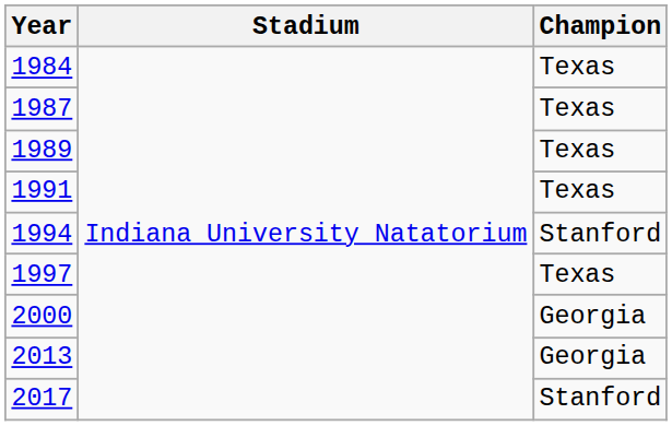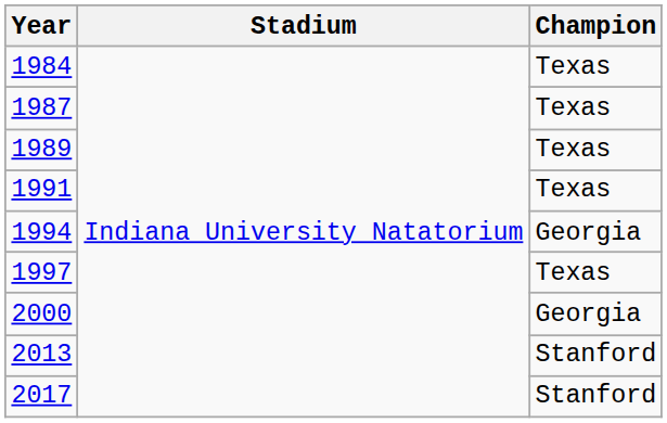 <table class="wikitable">
 <tr>
 <th>Year</th>
 <th>Stadium</th>
 <th>Champion</th>
 </tr>
 <tr>
 <td><a href='#'>1984</a></td>
 <td rowspan="9"><a href='#'>Indiana University Natatorium</a></td>
 <td>Texas</td>
 </tr>
 <tr>
 <td><a href='#'>1987</a></td>
 <td>Texas</td>
 </tr>
 <tr>
 <td><a href='#'>1989</a></td>
 <td>Texas</td>
 </tr>
 <tr>
 <td><a href='#'>1991</a></td>
 <td>Texas</td>
 </tr>
 <tr>
 <td><a href='#'>1994</a></td>
-<td>Stanford</td>
+<td>Georgia</td>
 </tr>
 <tr>
 <td><a href='#'>1997</a></td>
 <td>Texas</td>
 </tr>
 <tr>
 <td><a href='#'>2000</a></td>
 <td>Georgia</td>
 </tr>
 <tr>
 <td><a href='#'>2013</a></td>
-<td>Georgia</td>
+<td>Stanford</td>
 </tr>
 <tr>
 <td><a href='#'>2017</a></td>
 <td>Stanford</td>
 </tr>
 </table>
